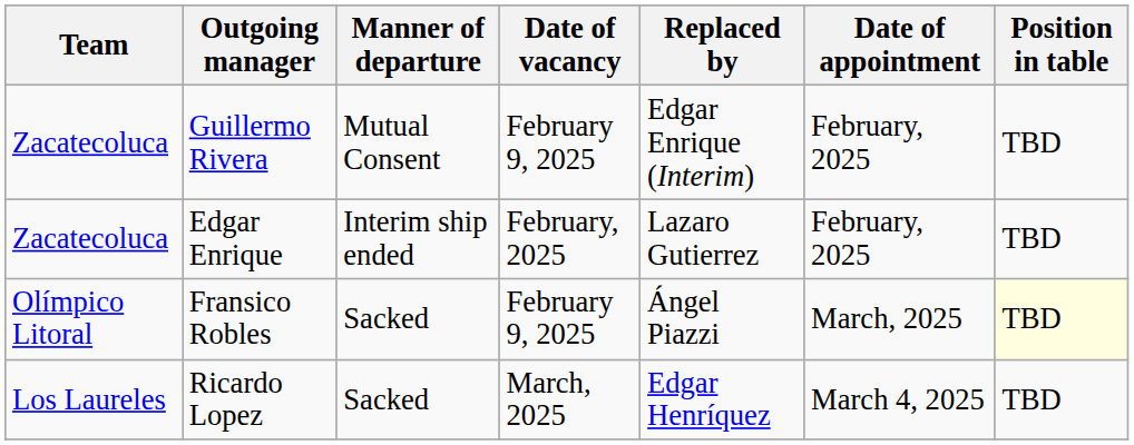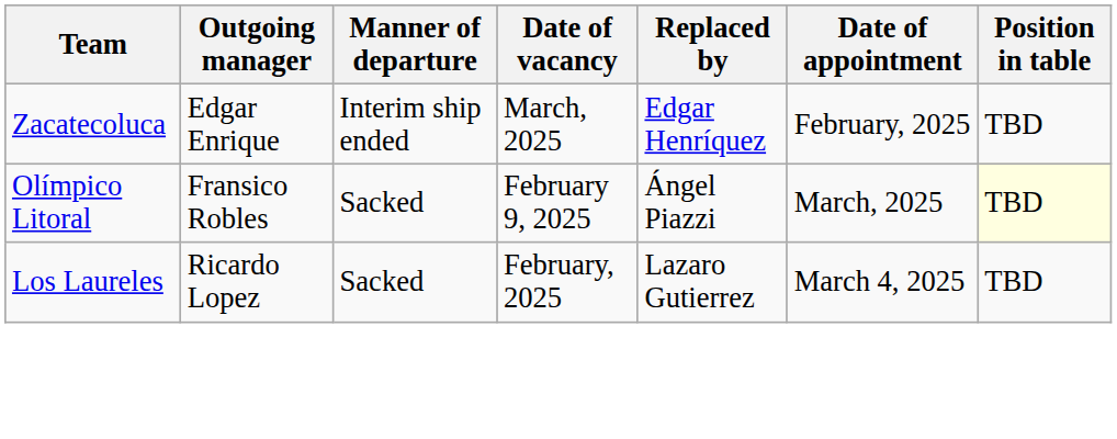 <table class="wikitable">
 <tr>
 <th>Team</th>
 <th>Outgoing manager</th>
 <th>Manner of departure</th>
 <th>Date of vacancy</th>
 <th>Replaced by</th>
 <th>Date of appointment</th>
 <th>Position in table</th>
 </tr>
 <tr>
 <td><a href='#'>Zacatecoluca</a></td>
-<td> <a href='#'>Guillermo Rivera</a></td>
-<td>Mutual Consent</td>
-<td>February 9, 2025</td>
-<td> Edgar Enrique (<em>Interim</em>)</td>
-<td>February, 2025</td>
-<td>TBD</td>
-</tr>
-<tr>
-<td><a href='#'>Zacatecoluca</a></td>
 <td> Edgar Enrique</td>
 <td>Interim ship ended</td>
-<td>February, 2025</td>
-<td> Lazaro Gutierrez</td>
+<td>March, 2025</td>
+<td> <a href='#'>Edgar Henríquez</a></td>
 <td>February, 2025</td>
 <td>TBD</td>
 </tr>
 <tr>
 <td><a href='#'>Olímpico Litoral</a></td>
 <td> Fransico Robles</td>
 <td>Sacked</td>
 <td>February 9, 2025</td>
 <td> Ángel Piazzi</td>
 <td>March, 2025</td>
 <td style="background: lightyellow;">TBD</td>
 </tr>
 <tr>
 <td><a href='#'>Los Laureles</a></td>
 <td> Ricardo Lopez</td>
 <td>Sacked</td>
-<td>March, 2025</td>
-<td> <a href='#'>Edgar Henríquez</a></td>
+<td>February, 2025</td>
+<td> Lazaro Gutierrez</td>
 <td>March 4, 2025</td>
 <td>TBD</td>
 </tr>
 </table>
